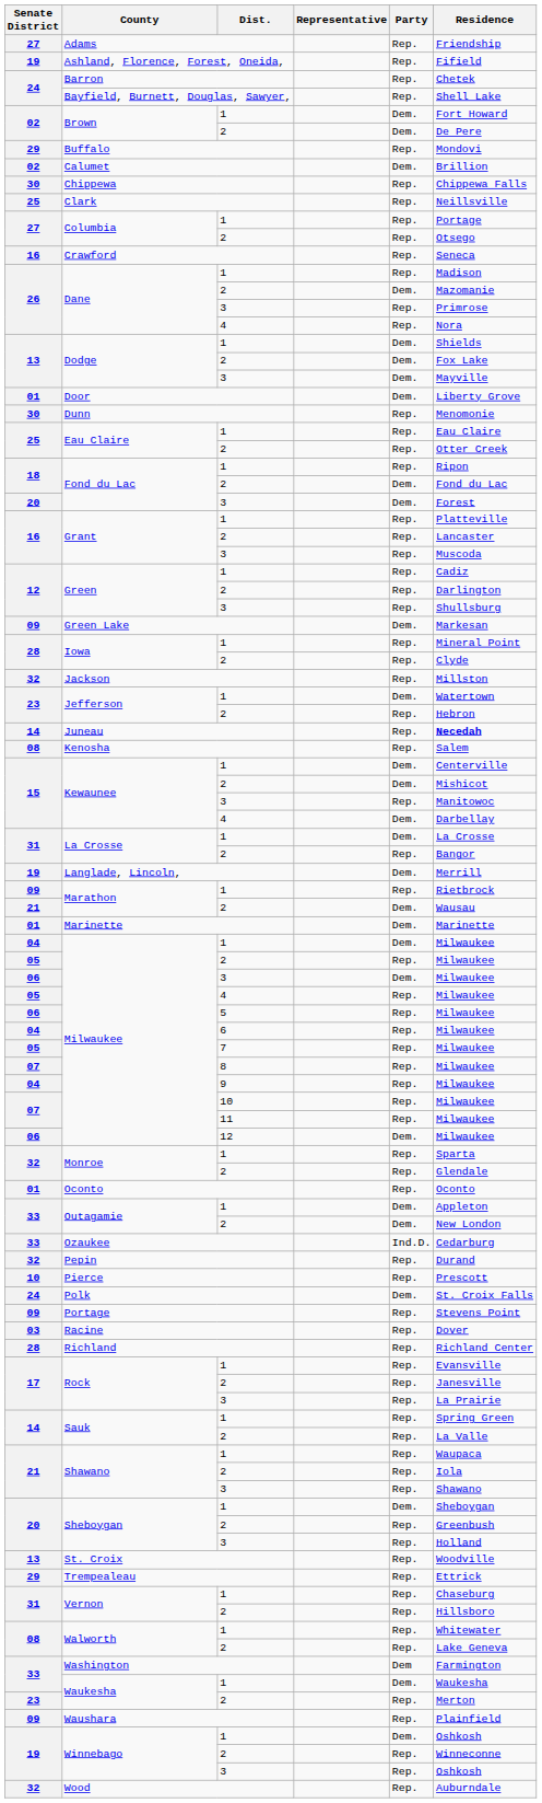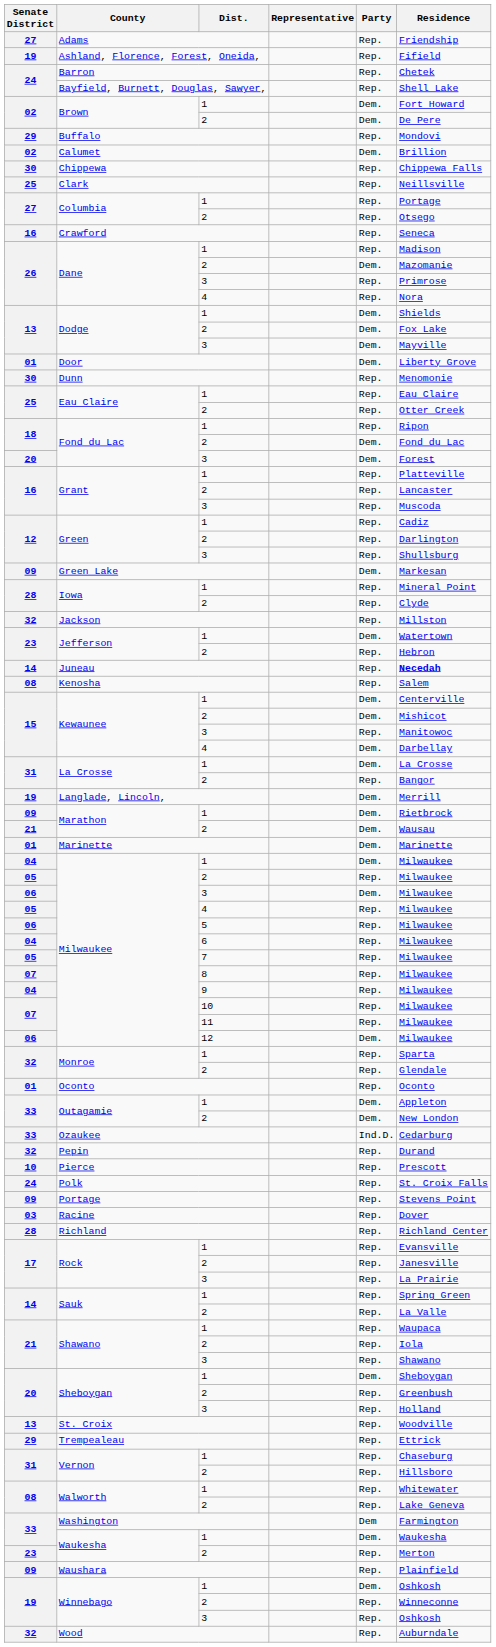 <table class="wikitable sortable">
 <tr>
 <th>Senate<br>District</th>
 <th>County</th>
 <th>Dist.</th>
 <th>Representative</th>
 <th>Party</th>
 <th>Residence</th>
 </tr>
 <tr>
 <th><a href='#'>27</a></th>
 <td text-align="left" colspan="2"><a href='#'>Adams</a> </td>
 <td></td>
 <td>Rep.</td>
 <td><a href='#'>Friendship</a></td>
 </tr>
 <tr>
 <th><a href='#'>19</a></th>
 <td text-align="left" colspan="2"><a href='#'>Ashland</a>, <a href='#'>Florence</a>, <a href='#'>Forest</a>, <a href='#'>Oneida</a>, </td>
 <td></td>
 <td>Rep.</td>
 <td><a href='#'>Fifield</a></td>
 </tr>
 <tr>
 <th rowspan="2"><a href='#'>24</a></th>
 <td text-align="left" colspan="2"><a href='#'>Barron</a></td>
 <td></td>
 <td>Rep.</td>
 <td><a href='#'>Chetek</a></td>
 </tr>
 <tr>
 <td text-align="left" colspan="2"><a href='#'>Bayfield</a>, <a href='#'>Burnett</a>, <a href='#'>Douglas</a>, <a href='#'>Sawyer</a>, </td>
 <td></td>
 <td>Rep.</td>
 <td><a href='#'>Shell Lake</a></td>
 </tr>
 <tr>
 <th rowspan="2"><a href='#'>02</a></th>
 <td text-align="left" rowspan="2"><a href='#'>Brown</a></td>
 <td>1</td>
 <td></td>
 <td>Dem.</td>
 <td><a href='#'>Fort Howard</a></td>
 </tr>
 <tr>
 <td>2</td>
 <td></td>
 <td>Dem.</td>
 <td><a href='#'>De Pere</a></td>
 </tr>
 <tr>
 <th><a href='#'>29</a></th>
 <td text-align="left" colspan="2"><a href='#'>Buffalo</a></td>
 <td></td>
 <td>Rep.</td>
 <td><a href='#'>Mondovi</a></td>
 </tr>
 <tr>
 <th><a href='#'>02</a></th>
 <td text-align="left" colspan="2"><a href='#'>Calumet</a></td>
 <td></td>
 <td>Dem.</td>
 <td><a href='#'>Brillion</a></td>
 </tr>
 <tr>
 <th><a href='#'>30</a></th>
 <td text-align="left" colspan="2"><a href='#'>Chippewa</a></td>
 <td></td>
 <td>Rep.</td>
 <td><a href='#'>Chippewa Falls</a></td>
 </tr>
 <tr>
 <th><a href='#'>25</a></th>
 <td text-align="left" colspan="2"><a href='#'>Clark</a></td>
 <td></td>
 <td>Rep.</td>
 <td><a href='#'>Neillsville</a></td>
 </tr>
 <tr>
 <th rowspan="2"><a href='#'>27</a></th>
 <td text-align="left" rowspan="2"><a href='#'>Columbia</a></td>
 <td>1</td>
 <td></td>
 <td>Rep.</td>
 <td><a href='#'>Portage</a></td>
 </tr>
 <tr>
 <td>2</td>
 <td></td>
 <td>Rep.</td>
 <td><a href='#'>Otsego</a></td>
 </tr>
 <tr>
 <th><a href='#'>16</a></th>
 <td text-align="left" colspan="2"><a href='#'>Crawford</a></td>
 <td></td>
 <td>Rep.</td>
 <td><a href='#'>Seneca</a></td>
 </tr>
 <tr>
 <th rowspan="4"><a href='#'>26</a></th>
 <td text-align="left" rowspan="4"><a href='#'>Dane</a></td>
 <td>1</td>
 <td></td>
 <td>Rep.</td>
 <td><a href='#'>Madison</a></td>
 </tr>
 <tr>
 <td>2</td>
 <td></td>
 <td>Dem.</td>
 <td><a href='#'>Mazomanie</a></td>
 </tr>
 <tr>
 <td>3</td>
 <td></td>
 <td>Rep.</td>
 <td><a href='#'>Primrose</a></td>
 </tr>
 <tr>
 <td>4</td>
 <td></td>
 <td>Rep.</td>
 <td><a href='#'>Nora</a></td>
 </tr>
 <tr>
 <th rowspan="3"><a href='#'>13</a></th>
 <td text-align="left" rowspan="3"><a href='#'>Dodge</a></td>
 <td>1</td>
 <td></td>
 <td>Dem.</td>
 <td><a href='#'>Shields</a></td>
 </tr>
 <tr>
 <td>2</td>
 <td></td>
 <td>Dem.</td>
 <td><a href='#'>Fox Lake</a></td>
 </tr>
 <tr>
 <td>3</td>
 <td></td>
 <td>Dem.</td>
 <td><a href='#'>Mayville</a></td>
 </tr>
 <tr>
 <th><a href='#'>01</a></th>
 <td text-align="left" colspan="2"><a href='#'>Door</a></td>
 <td></td>
 <td>Dem.</td>
 <td><a href='#'>Liberty Grove</a></td>
 </tr>
 <tr>
 <th><a href='#'>30</a></th>
 <td text-align="left" colspan="2"><a href='#'>Dunn</a></td>
 <td></td>
 <td>Rep.</td>
 <td><a href='#'>Menomonie</a></td>
 </tr>
 <tr>
 <th rowspan="2"><a href='#'>25</a></th>
 <td rowspan="2" text-align="left"><a href='#'>Eau Claire</a></td>
 <td>1</td>
 <td></td>
 <td>Rep.</td>
 <td><a href='#'>Eau Claire</a></td>
 </tr>
 <tr>
 <td>2</td>
 <td></td>
 <td>Rep.</td>
 <td><a href='#'>Otter Creek</a></td>
 </tr>
 <tr>
 <th rowspan="2"><a href='#'>18</a></th>
 <td text-align="left" rowspan="3"><a href='#'>Fond du Lac</a></td>
 <td>1</td>
 <td></td>
 <td>Rep.</td>
 <td><a href='#'>Ripon</a></td>
 </tr>
 <tr>
 <td>2</td>
 <td></td>
 <td>Dem.</td>
 <td><a href='#'>Fond du Lac</a></td>
 </tr>
 <tr>
 <th><a href='#'>20</a></th>
 <td>3</td>
 <td></td>
 <td>Dem.</td>
 <td><a href='#'>Forest</a></td>
 </tr>
 <tr>
 <th rowspan="3"><a href='#'>16</a></th>
 <td text-align="left" rowspan="3"><a href='#'>Grant</a></td>
 <td>1</td>
 <td></td>
 <td>Rep.</td>
 <td><a href='#'>Platteville</a></td>
 </tr>
 <tr>
 <td>2</td>
 <td></td>
 <td>Rep.</td>
 <td><a href='#'>Lancaster</a></td>
 </tr>
 <tr>
 <td>3</td>
 <td></td>
 <td>Rep.</td>
 <td><a href='#'>Muscoda</a></td>
 </tr>
 <tr>
 <th rowspan="3"><a href='#'>12</a></th>
 <td text-align="left" rowspan="3"><a href='#'>Green</a> </td>
 <td>1</td>
 <td></td>
 <td>Rep.</td>
 <td><a href='#'>Cadiz</a></td>
 </tr>
 <tr>
 <td>2</td>
 <td></td>
 <td>Rep.</td>
 <td><a href='#'>Darlington</a></td>
 </tr>
 <tr>
 <td>3</td>
 <td></td>
 <td>Rep.</td>
 <td><a href='#'>Shullsburg</a></td>
 </tr>
 <tr>
 <th><a href='#'>09</a></th>
 <td text-align="left" colspan="2"><a href='#'>Green Lake</a></td>
 <td></td>
 <td>Dem.</td>
 <td><a href='#'>Markesan</a></td>
 </tr>
 <tr>
 <th rowspan="2"><a href='#'>28</a></th>
 <td text-align="left" rowspan="2"><a href='#'>Iowa</a></td>
 <td>1</td>
 <td></td>
 <td>Rep.</td>
 <td><a href='#'>Mineral Point</a></td>
 </tr>
 <tr>
 <td>2</td>
 <td></td>
 <td>Rep.</td>
 <td><a href='#'>Clyde</a></td>
 </tr>
 <tr>
 <th><a href='#'>32</a></th>
 <td text-align="left" colspan="2"><a href='#'>Jackson</a></td>
 <td></td>
 <td>Rep.</td>
 <td><a href='#'>Millston</a></td>
 </tr>
 <tr>
 <th rowspan="2"><a href='#'>23</a></th>
 <td text-align="left" rowspan="2"><a href='#'>Jefferson</a></td>
 <td>1</td>
 <td></td>
 <td>Dem.</td>
 <td><a href='#'>Watertown</a></td>
 </tr>
 <tr>
 <td>2</td>
 <td></td>
 <td>Rep.</td>
 <td><a href='#'>Hebron</a></td>
 </tr>
 <tr>
 <th><a href='#'>14</a></th>
 <td text-align="left" colspan="2"><a href='#'>Juneau</a></td>
 <td></td>
 <td>Rep.</td>
 <td><strong><a href='#'>Necedah</a></strong></td>
 </tr>
 <tr>
 <th><a href='#'>08</a></th>
 <td text-align="left" colspan="2"><a href='#'>Kenosha</a></td>
 <td></td>
 <td>Rep.</td>
 <td><a href='#'>Salem</a></td>
 </tr>
 <tr>
 <th rowspan="4"><a href='#'>15</a></th>
 <td text-align="left" rowspan="4"><a href='#'>Kewaunee</a> </td>
 <td>1</td>
 <td></td>
 <td>Dem.</td>
 <td><a href='#'>Centerville</a></td>
 </tr>
 <tr>
 <td>2</td>
 <td></td>
 <td>Dem.</td>
 <td><a href='#'>Mishicot</a></td>
 </tr>
 <tr>
 <td>3</td>
 <td></td>
 <td>Rep.</td>
 <td><a href='#'>Manitowoc</a></td>
 </tr>
 <tr>
 <td>4</td>
 <td></td>
 <td>Dem.</td>
 <td><a href='#'>Darbellay</a></td>
 </tr>
 <tr>
 <th rowspan="2"><a href='#'>31</a></th>
 <td text-align="left" rowspan="2"><a href='#'>La Crosse</a></td>
 <td>1</td>
 <td></td>
 <td>Dem.</td>
 <td><a href='#'>La Crosse</a></td>
 </tr>
 <tr>
 <td>2</td>
 <td></td>
 <td>Rep.</td>
 <td><a href='#'>Bangor</a></td>
 </tr>
 <tr>
 <th><a href='#'>19</a></th>
 <td text-align="left" colspan="2"><a href='#'>Langlade</a>, <a href='#'>Lincoln</a>, </td>
 <td></td>
 <td>Dem.</td>
 <td><a href='#'>Merrill</a></td>
 </tr>
 <tr>
 <th><a href='#'>09</a></th>
 <td text-align="left" rowspan="2"><a href='#'>Marathon</a></td>
 <td>1</td>
 <td></td>
-<td>Rep.</td>
+<td>Dem.</td>
 <td><a href='#'>Rietbrock</a></td>
 </tr>
 <tr>
 <th><a href='#'>21</a></th>
 <td>2</td>
 <td></td>
 <td>Dem.</td>
 <td><a href='#'>Wausau</a></td>
 </tr>
 <tr>
 <th><a href='#'>01</a></th>
 <td text-align="left" colspan="2"><a href='#'>Marinette</a></td>
 <td></td>
 <td>Dem.</td>
 <td><a href='#'>Marinette</a></td>
 </tr>
 <tr>
 <th><a href='#'>04</a></th>
 <td text-align="left" rowspan="12"><a href='#'>Milwaukee</a></td>
 <td>1</td>
 <td></td>
 <td>Dem.</td>
 <td><a href='#'>Milwaukee</a></td>
 </tr>
 <tr>
 <th><a href='#'>05</a></th>
 <td>2</td>
 <td></td>
 <td>Rep.</td>
 <td><a href='#'>Milwaukee</a></td>
 </tr>
 <tr>
 <th><a href='#'>06</a></th>
 <td>3</td>
 <td></td>
 <td>Dem.</td>
 <td><a href='#'>Milwaukee</a></td>
 </tr>
 <tr>
 <th><a href='#'>05</a></th>
 <td>4</td>
 <td></td>
 <td>Rep.</td>
 <td><a href='#'>Milwaukee</a></td>
 </tr>
 <tr>
 <th><a href='#'>06</a></th>
 <td>5</td>
 <td></td>
 <td>Rep.</td>
 <td><a href='#'>Milwaukee</a></td>
 </tr>
 <tr>
 <th><a href='#'>04</a></th>
 <td>6</td>
 <td></td>
 <td>Rep.</td>
 <td><a href='#'>Milwaukee</a></td>
 </tr>
 <tr>
 <th><a href='#'>05</a></th>
 <td>7</td>
 <td></td>
 <td>Rep.</td>
 <td><a href='#'>Milwaukee</a></td>
 </tr>
 <tr>
 <th><a href='#'>07</a></th>
 <td>8</td>
 <td></td>
 <td>Rep.</td>
 <td><a href='#'>Milwaukee</a></td>
 </tr>
 <tr>
 <th><a href='#'>04</a></th>
 <td>9</td>
 <td></td>
 <td>Rep.</td>
 <td><a href='#'>Milwaukee</a></td>
 </tr>
 <tr>
 <th rowspan="2"><a href='#'>07</a></th>
 <td>10</td>
 <td></td>
 <td>Rep.</td>
 <td><a href='#'>Milwaukee</a></td>
 </tr>
 <tr>
 <td>11</td>
 <td></td>
 <td>Rep.</td>
 <td><a href='#'>Milwaukee</a></td>
 </tr>
 <tr>
 <th><a href='#'>06</a></th>
 <td>12</td>
 <td></td>
 <td>Dem.</td>
 <td><a href='#'>Milwaukee</a></td>
 </tr>
 <tr>
 <th rowspan="2"><a href='#'>32</a></th>
 <td text-align="left" rowspan="2"><a href='#'>Monroe</a></td>
 <td>1</td>
 <td></td>
 <td>Rep.</td>
 <td><a href='#'>Sparta</a></td>
 </tr>
 <tr>
 <td>2</td>
 <td></td>
 <td>Rep.</td>
 <td><a href='#'>Glendale</a></td>
 </tr>
 <tr>
 <th><a href='#'>01</a></th>
 <td text-align="left" colspan="2"><a href='#'>Oconto</a></td>
 <td></td>
 <td>Rep.</td>
 <td><a href='#'>Oconto</a></td>
 </tr>
 <tr>
 <th rowspan="2"><a href='#'>33</a></th>
 <td text-align="left" rowspan="2"><a href='#'>Outagamie</a></td>
 <td>1</td>
 <td></td>
 <td>Dem.</td>
 <td><a href='#'>Appleton</a></td>
 </tr>
 <tr>
 <td>2</td>
 <td></td>
 <td>Dem.</td>
 <td><a href='#'>New London</a></td>
 </tr>
 <tr>
 <th><a href='#'>33</a></th>
 <td text-align="left" colspan="2"><a href='#'>Ozaukee</a></td>
 <td></td>
 <td>Ind.D.</td>
 <td><a href='#'>Cedarburg</a></td>
 </tr>
 <tr>
 <th><a href='#'>32</a></th>
 <td text-align="left" colspan="2"><a href='#'>Pepin</a></td>
 <td></td>
 <td>Rep.</td>
 <td><a href='#'>Durand</a></td>
 </tr>
 <tr>
 <th><a href='#'>10</a></th>
 <td text-align="left" colspan="2"><a href='#'>Pierce</a></td>
 <td></td>
 <td>Rep.</td>
 <td><a href='#'>Prescott</a></td>
 </tr>
 <tr>
 <th><a href='#'>24</a></th>
 <td text-align="left" colspan="2"><a href='#'>Polk</a></td>
 <td></td>
-<td>Dem.</td>
+<td>Rep.</td>
 <td><a href='#'>St. Croix Falls</a></td>
 </tr>
 <tr>
 <th><a href='#'>09</a></th>
 <td text-align="left" colspan="2"><a href='#'>Portage</a></td>
 <td></td>
 <td>Rep.</td>
 <td><a href='#'>Stevens Point</a></td>
 </tr>
 <tr>
 <th><a href='#'>03</a></th>
 <td text-align="left" colspan="2"><a href='#'>Racine</a></td>
 <td></td>
 <td>Rep.</td>
 <td><a href='#'>Dover</a></td>
 </tr>
 <tr>
 <th><a href='#'>28</a></th>
 <td text-align="left" colspan="2"><a href='#'>Richland</a></td>
 <td></td>
 <td>Rep.</td>
 <td><a href='#'>Richland Center</a></td>
 </tr>
 <tr>
 <th rowspan="3"><a href='#'>17</a></th>
 <td text-align="left" rowspan="3"><a href='#'>Rock</a></td>
 <td>1</td>
 <td></td>
 <td>Rep.</td>
 <td><a href='#'>Evansville</a></td>
 </tr>
 <tr>
 <td>2</td>
 <td></td>
 <td>Rep.</td>
 <td><a href='#'>Janesville</a></td>
 </tr>
 <tr>
 <td>3</td>
 <td></td>
 <td>Rep.</td>
 <td><a href='#'>La Prairie</a></td>
 </tr>
 <tr>
 <th rowspan="2"><a href='#'>14</a></th>
 <td text-align="left" rowspan="2"><a href='#'>Sauk</a></td>
 <td>1</td>
 <td></td>
 <td>Rep.</td>
 <td><a href='#'>Spring Green</a></td>
 </tr>
 <tr>
 <td>2</td>
 <td></td>
 <td>Rep.</td>
 <td><a href='#'>La Valle</a></td>
 </tr>
 <tr>
 <th rowspan="3"><a href='#'>21</a></th>
 <td text-align="left" rowspan="3"><a href='#'>Shawano</a> </td>
 <td>1</td>
 <td></td>
 <td>Rep.</td>
 <td><a href='#'>Waupaca</a></td>
 </tr>
 <tr>
 <td>2</td>
 <td></td>
 <td>Rep.</td>
 <td><a href='#'>Iola</a></td>
 </tr>
 <tr>
 <td>3</td>
 <td></td>
 <td>Rep.</td>
 <td><a href='#'>Shawano</a></td>
 </tr>
 <tr>
 <th rowspan="3"><a href='#'>20</a></th>
 <td text-align="left" rowspan="3"><a href='#'>Sheboygan</a></td>
 <td>1</td>
 <td></td>
 <td>Dem.</td>
 <td><a href='#'>Sheboygan</a></td>
 </tr>
 <tr>
 <td>2</td>
 <td></td>
 <td>Rep.</td>
 <td><a href='#'>Greenbush</a></td>
 </tr>
 <tr>
 <td>3</td>
 <td></td>
 <td>Rep.</td>
 <td><a href='#'>Holland</a></td>
 </tr>
 <tr>
 <th><a href='#'>13</a></th>
 <td text-align="left" colspan="2"><a href='#'>St. Croix</a></td>
 <td></td>
 <td>Rep.</td>
 <td><a href='#'>Woodville</a></td>
 </tr>
 <tr>
 <th><a href='#'>29</a></th>
 <td text-align="left" colspan="2"><a href='#'>Trempealeau</a></td>
 <td></td>
 <td>Rep.</td>
 <td><a href='#'>Ettrick</a></td>
 </tr>
 <tr>
 <th rowspan="2"><a href='#'>31</a></th>
 <td text-align="left" rowspan="2"><a href='#'>Vernon</a></td>
 <td>1</td>
 <td></td>
 <td>Rep.</td>
 <td><a href='#'>Chaseburg</a></td>
 </tr>
 <tr>
 <td>2</td>
 <td></td>
 <td>Rep.</td>
 <td><a href='#'>Hillsboro</a></td>
 </tr>
 <tr>
 <th rowspan="2"><a href='#'>08</a></th>
 <td text-align="left" rowspan="2"><a href='#'>Walworth</a></td>
 <td>1</td>
 <td></td>
 <td>Rep.</td>
 <td><a href='#'>Whitewater</a></td>
 </tr>
 <tr>
 <td>2</td>
 <td></td>
 <td>Rep.</td>
 <td><a href='#'>Lake Geneva</a></td>
 </tr>
 <tr>
 <th rowspan="2"><a href='#'>33</a></th>
 <td text-align="left" colspan="2"><a href='#'>Washington</a></td>
 <td></td>
 <td>Dem</td>
 <td><a href='#'>Farmington</a></td>
 </tr>
 <tr>
 <td text-align="left" rowspan="2"><a href='#'>Waukesha</a></td>
 <td>1</td>
 <td></td>
 <td>Dem.</td>
 <td><a href='#'>Waukesha</a></td>
 </tr>
 <tr>
 <th><a href='#'>23</a></th>
 <td>2</td>
 <td></td>
 <td>Rep.</td>
 <td><a href='#'>Merton</a></td>
 </tr>
 <tr>
 <th><a href='#'>09</a></th>
 <td text-align="left" colspan="2"><a href='#'>Waushara</a></td>
 <td></td>
 <td>Rep.</td>
 <td><a href='#'>Plainfield</a></td>
 </tr>
 <tr>
 <th rowspan="3"><a href='#'>19</a></th>
 <td text-align="left" rowspan="3"><a href='#'>Winnebago</a></td>
 <td>1</td>
 <td></td>
 <td>Dem.</td>
 <td><a href='#'>Oshkosh</a></td>
 </tr>
 <tr>
 <td>2</td>
 <td></td>
 <td>Rep.</td>
 <td><a href='#'>Winneconne</a></td>
 </tr>
 <tr>
 <td>3</td>
 <td></td>
 <td>Rep.</td>
 <td><a href='#'>Oshkosh</a></td>
 </tr>
 <tr>
 <th><a href='#'>32</a></th>
 <td text-align="left" colspan="2"><a href='#'>Wood</a></td>
 <td></td>
 <td>Rep.</td>
 <td><a href='#'>Auburndale</a></td>
 </tr>
 </table>
